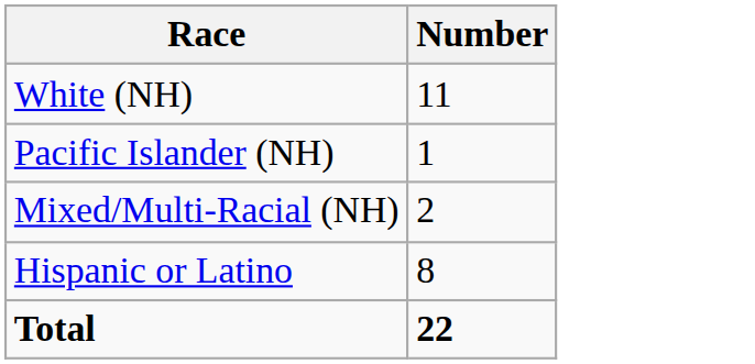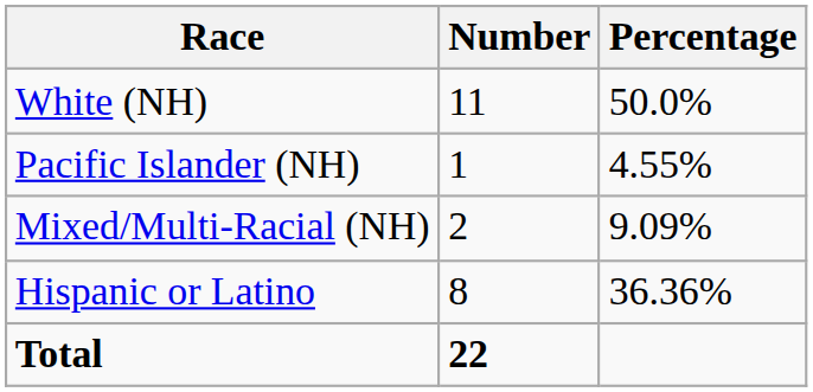 <table class="wikitable">
 <tr>
 <th>Race</th>
 <th>Number</th>
+<th>Percentage</th>
 </tr>
 <tr>
 <td><a href='#'>White</a> (NH)</td>
 <td>11</td>
+<td>50.0%</td>
 </tr>
 <tr>
 <td><a href='#'>Pacific Islander</a> (NH)</td>
 <td>1</td>
+<td>4.55%</td>
 </tr>
 <tr>
 <td><a href='#'>Mixed/Multi-Racial</a> (NH)</td>
 <td>2</td>
+<td>9.09%</td>
 </tr>
 <tr>
 <td><a href='#'>Hispanic or Latino</a></td>
 <td>8</td>
+<td>36.36%</td>
 </tr>
 <tr>
 <td><strong>Total</strong></td>
 <td><strong>22</strong></td>
+<td></td>
 </tr>
 </table>
